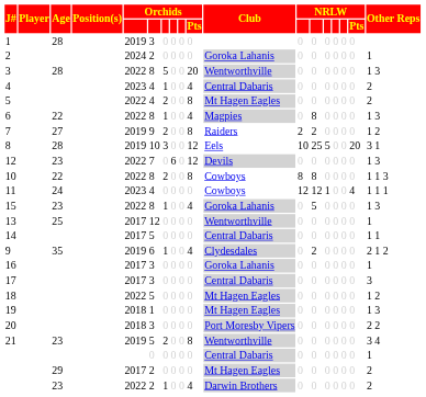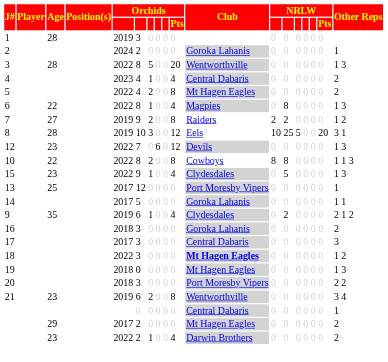 <table>
 <tr style="background:red; color:yellow;">
 <th rowspan=2>J#</th>
 <th rowspan=2 align=left>Player</th>
 <th rowspan=2 align=center>Age</th>
 <th rowspan=2 align=center>Position(s)</th>
 <th colspan=6 align=center>Orchids</th>
 <th rowspan=2 align=center>Club</th>
 <th colspan=6 align=center>NRLW</th>
 <th rowspan=2 align=center>Other Reps</th>
 </tr>
 <tr style="background:red; color:yellow;">
 <th></th>
 <th></th>
 <th></th>
 <th></th>
 <th></th>
 <th>Pts</th>
 <th></th>
 <th></th>
 <th></th>
 <th></th>
 <th></th>
 <th>Pts</th>
 </tr>
 <tr>
 <td>1</td>
 <td align=left></td>
 <td>28</td>
 <td align=center></td>
 <td>2019</td>
 <td>3</td>
 <td style="color:lightgray">0</td>
 <td style="color:lightgray">0</td>
 <td style="color:lightgray">0</td>
 <td style="color:lightgray">0</td>
 <td align=center></td>
 <td style="color:lightgray">0</td>
 <td style="color:lightgray">0</td>
 <td style="color:lightgray">0</td>
 <td style="color:lightgray">0</td>
 <td style="color:lightgray">0</td>
 <td style="color:lightgray">0</td>
 <td align=center></td>
 </tr>
 <tr>
 <td>2</td>
 <td align=left></td>
 <td></td>
 <td align=center></td>
 <td>2024</td>
 <td>2</td>
 <td style="color:lightgray">0</td>
 <td style="color:lightgray">0</td>
 <td style="color:lightgray">0</td>
 <td style="color:lightgray">0</td>
 <td align=left bgcolor=lightgray> <a href='#'>Goroka Lahanis</a></td>
 <td style="color:lightgray">0</td>
 <td style="color:lightgray">0</td>
 <td style="color:lightgray">0</td>
 <td style="color:lightgray">0</td>
 <td style="color:lightgray">0</td>
 <td style="color:lightgray">0</td>
 <td align=left> 1</td>
 </tr>
 <tr>
 <td>3</td>
 <td align=left></td>
 <td>28</td>
 <td align=center></td>
 <td>2022</td>
 <td>8</td>
 <td>5</td>
 <td style="color:lightgray">0</td>
 <td style="color:lightgray">0</td>
 <td>20</td>
 <td align=left bgcolor=lightgray> <a href='#'>Wentworthville</a></td>
 <td style="color:lightgray">0</td>
 <td style="color:lightgray">0</td>
 <td style="color:lightgray">0</td>
 <td style="color:lightgray">0</td>
 <td style="color:lightgray">0</td>
 <td style="color:lightgray">0</td>
 <td align=left> 1  3</td>
 </tr>
 <tr>
 <td>4</td>
 <td align=left></td>
 <td></td>
 <td align=center></td>
 <td>2023</td>
 <td>4</td>
 <td>1</td>
 <td style="color:lightgray">0</td>
 <td style="color:lightgray">0</td>
 <td>4</td>
 <td align=left bgcolor=lightgray> <a href='#'>Central Dabaris</a></td>
 <td style="color:lightgray">0</td>
 <td style="color:lightgray">0</td>
 <td style="color:lightgray">0</td>
 <td style="color:lightgray">0</td>
 <td style="color:lightgray">0</td>
 <td style="color:lightgray">0</td>
 <td align=left> 2</td>
 </tr>
 <tr>
 <td>5</td>
 <td align=left></td>
 <td></td>
 <td align=center></td>
 <td>2022</td>
 <td>4</td>
 <td>2</td>
 <td style="color:lightgray">0</td>
 <td style="color:lightgray">0</td>
 <td>8</td>
 <td align=left bgcolor=lightgray> <a href='#'>Mt Hagen Eagles</a></td>
 <td style="color:lightgray">0</td>
 <td style="color:lightgray">0</td>
 <td style="color:lightgray">0</td>
 <td style="color:lightgray">0</td>
 <td style="color:lightgray">0</td>
 <td style="color:lightgray">0</td>
 <td align=left> 2</td>
 </tr>
 <tr>
 <td>6</td>
 <td align=left></td>
 <td>22</td>
 <td align=center></td>
 <td>2022</td>
 <td>8</td>
 <td>1</td>
 <td style="color:lightgray">0</td>
 <td style="color:lightgray">0</td>
 <td>4</td>
 <td align=left bgcolor=lightgray> <a href='#'>Magpies</a></td>
 <td style="color:lightgray">0</td>
 <td>8</td>
 <td style="color:lightgray">0</td>
 <td style="color:lightgray">0</td>
 <td style="color:lightgray">0</td>
 <td style="color:lightgray">0</td>
 <td align=left> 1  3</td>
 </tr>
 <tr>
 <td>7</td>
 <td align=left></td>
 <td>27</td>
 <td align=center></td>
 <td>2019</td>
 <td>9</td>
 <td>2</td>
 <td style="color:lightgray">0</td>
 <td style="color:lightgray">0</td>
 <td>8</td>
 <td align=left> <a href='#'>Raiders</a></td>
 <td>2</td>
 <td>2</td>
 <td style="color:lightgray">0</td>
 <td style="color:lightgray">0</td>
 <td style="color:lightgray">0</td>
 <td style="color:lightgray">0</td>
 <td align=left> 1  2</td>
 </tr>
 <tr>
 <td>8</td>
 <td align=left></td>
 <td>28</td>
 <td align=center></td>
 <td>2019</td>
 <td>10</td>
 <td>3</td>
 <td style="color:lightgray">0</td>
 <td style="color:lightgray">0</td>
 <td>12</td>
 <td align=left> <a href='#'>Eels</a></td>
 <td>10</td>
 <td>25</td>
 <td>5</td>
 <td style="color:lightgray">0</td>
 <td style="color:lightgray">0</td>
 <td>20</td>
 <td align=left> 3  1</td>
 </tr>
 <tr>
 <td>12</td>
 <td align=left></td>
 <td>23</td>
 <td align=center></td>
 <td>2022</td>
 <td>7</td>
 <td style="color:lightgray">0</td>
 <td>6</td>
 <td style="color:lightgray">0</td>
 <td>12</td>
 <td align=left bgcolor=lightgray> <a href='#'>Devils</a></td>
 <td style="color:lightgray">0</td>
 <td style="color:lightgray">0</td>
 <td style="color:lightgray">0</td>
 <td style="color:lightgray">0</td>
 <td style="color:lightgray">0</td>
 <td style="color:lightgray">0</td>
 <td align=left> 1  3</td>
 </tr>
 <tr>
 <td>10</td>
 <td align=left></td>
 <td>22</td>
 <td align=center></td>
 <td>2022</td>
 <td>8</td>
 <td>2</td>
 <td style="color:lightgray">0</td>
 <td style="color:lightgray">0</td>
 <td>8</td>
 <td align=left> <a href='#'>Cowboys</a></td>
 <td>8</td>
 <td>8</td>
 <td style="color:lightgray">0</td>
 <td style="color:lightgray">0</td>
 <td style="color:lightgray">0</td>
 <td style="color:lightgray">0</td>
 <td align=left> 1  1  3</td>
 </tr>
 <tr>
-<td>11</td>
-<td align=left></td>
-<td>24</td>
-<td align=center></td>
-<td>2023</td>
-<td>4</td>
-<td style="color:lightgray">0</td>
-<td style="color:lightgray">0</td>
-<td style="color:lightgray">0</td>
-<td style="color:lightgray">0</td>
-<td align=left> <a href='#'>Cowboys</a></td>
-<td>12</td>
-<td>12</td>
-<td>1</td>
-<td style="color:lightgray">0</td>
-<td style="color:lightgray">0</td>
-<td>4</td>
-<td align=left> 1  1  1</td>
-</tr>
-<tr>
 <td>15</td>
 <td align=left></td>
 <td>23</td>
 <td align=center></td>
 <td>2022</td>
-<td>8</td>
+<td>9</td>
 <td>1</td>
 <td style="color:lightgray">0</td>
 <td style="color:lightgray">0</td>
 <td>4</td>
-<td align=left bgcolor=lightgray> <a href='#'>Goroka Lahanis</a></td>
+<td align=left bgcolor=lightgray> <a href='#'>Clydesdales</a></td>
 <td style="color:lightgray">0</td>
 <td>5</td>
 <td style="color:lightgray">0</td>
 <td style="color:lightgray">0</td>
 <td style="color:lightgray">0</td>
 <td style="color:lightgray">0</td>
 <td align=left> 1  3</td>
 </tr>
 <tr>
 <td>13</td>
 <td align=left></td>
 <td>25</td>
 <td align=center></td>
 <td>2017</td>
 <td>12</td>
 <td style="color:lightgray">0</td>
 <td style="color:lightgray">0</td>
 <td style="color:lightgray">0</td>
 <td style="color:lightgray">0</td>
-<td align=left bgcolor=lightgray> <a href='#'>Wentworthville</a></td>
+<td align=left bgcolor=lightgray> <a href='#'>Port Moresby Vipers</a></td>
 <td style="color:lightgray">0</td>
 <td style="color:lightgray">0</td>
 <td style="color:lightgray">0</td>
 <td style="color:lightgray">0</td>
 <td style="color:lightgray">0</td>
 <td style="color:lightgray">0</td>
 <td align=left> 1</td>
 </tr>
 <tr>
 <td>14</td>
 <td align=left></td>
 <td></td>
 <td align=center></td>
 <td>2017</td>
 <td>5</td>
 <td style="color:lightgray">0</td>
 <td style="color:lightgray">0</td>
 <td style="color:lightgray">0</td>
 <td style="color:lightgray">0</td>
-<td align=left bgcolor=lightgray> <a href='#'>Central Dabaris</a></td>
+<td align=left bgcolor=lightgray> <a href='#'>Goroka Lahanis</a></td>
 <td style="color:lightgray">0</td>
 <td style="color:lightgray">0</td>
 <td style="color:lightgray">0</td>
 <td style="color:lightgray">0</td>
 <td style="color:lightgray">0</td>
 <td style="color:lightgray">0</td>
 <td align=left> 1  1</td>
 </tr>
 <tr>
 <td>9</td>
 <td align=left></td>
 <td>35</td>
 <td align=center></td>
 <td>2019</td>
 <td>6</td>
 <td>1</td>
 <td style="color:lightgray">0</td>
 <td style="color:lightgray">0</td>
 <td>4</td>
 <td align=left bgcolor=lightgray> <a href='#'>Clydesdales</a></td>
 <td style="color:lightgray">0</td>
 <td>2</td>
 <td style="color:lightgray">0</td>
 <td style="color:lightgray">0</td>
 <td style="color:lightgray">0</td>
 <td style="color:lightgray">0</td>
 <td align=left> 2  1  2</td>
 </tr>
 <tr>
 <td>16</td>
 <td align=left></td>
 <td></td>
 <td align=center></td>
-<td>2017</td>
+<td>2018</td>
 <td>3</td>
 <td style="color:lightgray">0</td>
 <td style="color:lightgray">0</td>
 <td style="color:lightgray">0</td>
 <td style="color:lightgray">0</td>
 <td align=left bgcolor=lightgray> <a href='#'>Goroka Lahanis</a></td>
 <td style="color:lightgray">0</td>
 <td style="color:lightgray">0</td>
 <td style="color:lightgray">0</td>
 <td style="color:lightgray">0</td>
 <td style="color:lightgray">0</td>
 <td style="color:lightgray">0</td>
-<td align=left> 1</td>
+<td align=left> 2</td>
 </tr>
 <tr>
 <td>17</td>
 <td align=left></td>
 <td></td>
 <td align=center></td>
 <td>2017</td>
 <td>3</td>
 <td style="color:lightgray">0</td>
 <td style="color:lightgray">0</td>
 <td style="color:lightgray">0</td>
 <td style="color:lightgray">0</td>
 <td align=left bgcolor=lightgray> <a href='#'>Central Dabaris</a></td>
 <td style="color:lightgray">0</td>
 <td style="color:lightgray">0</td>
 <td style="color:lightgray">0</td>
 <td style="color:lightgray">0</td>
 <td style="color:lightgray">0</td>
 <td style="color:lightgray">0</td>
 <td align=left> 3</td>
 </tr>
 <tr>
 <td>18</td>
 <td align=left></td>
 <td></td>
 <td align=center></td>
 <td>2022</td>
-<td>5</td>
+<td>3</td>
 <td style="color:lightgray">0</td>
 <td style="color:lightgray">0</td>
 <td style="color:lightgray">0</td>
 <td style="color:lightgray">0</td>
-<td align=left bgcolor=lightgray> <a href='#'>Mt Hagen Eagles</a></td>
+<td align=left bgcolor=lightgray><strong> <a href='#'>Mt Hagen Eagles</a></strong></td>
 <td style="color:lightgray">0</td>
 <td style="color:lightgray">0</td>
 <td style="color:lightgray">0</td>
 <td style="color:lightgray">0</td>
 <td style="color:lightgray">0</td>
 <td style="color:lightgray">0</td>
 <td align=left> 1  2</td>
 </tr>
 <tr>
 <td>19</td>
 <td align=left></td>
 <td></td>
 <td align=center></td>
 <td>2018</td>
-<td>1</td>
+<td>0</td>
 <td style="color:lightgray">0</td>
 <td style="color:lightgray">0</td>
 <td style="color:lightgray">0</td>
 <td style="color:lightgray">0</td>
 <td align=left bgcolor=lightgray> <a href='#'>Mt Hagen Eagles</a></td>
 <td style="color:lightgray">0</td>
 <td style="color:lightgray">0</td>
 <td style="color:lightgray">0</td>
 <td style="color:lightgray">0</td>
 <td style="color:lightgray">0</td>
 <td style="color:lightgray">0</td>
 <td align=left> 1  3</td>
 </tr>
 <tr>
 <td>20</td>
 <td align=left></td>
 <td></td>
 <td align=center></td>
 <td>2018</td>
 <td>3</td>
 <td style="color:lightgray">0</td>
 <td style="color:lightgray">0</td>
 <td style="color:lightgray">0</td>
 <td style="color:lightgray">0</td>
 <td align=left bgcolor=lightgray> <a href='#'>Port Moresby Vipers</a></td>
 <td style="color:lightgray">0</td>
 <td style="color:lightgray">0</td>
 <td style="color:lightgray">0</td>
 <td style="color:lightgray">0</td>
 <td style="color:lightgray">0</td>
 <td style="color:lightgray">0</td>
 <td align=left> 2  2</td>
 </tr>
 <tr>
 <td>21</td>
 <td align=left></td>
 <td>23</td>
 <td align=center></td>
 <td>2019</td>
-<td>5</td>
+<td>6</td>
 <td>2</td>
 <td style="color:lightgray">0</td>
 <td style="color:lightgray">0</td>
 <td>8</td>
 <td align=left bgcolor=lightgray> <a href='#'>Wentworthville</a></td>
 <td style="color:lightgray">0</td>
 <td style="color:lightgray">0</td>
 <td style="color:lightgray">0</td>
 <td style="color:lightgray">0</td>
 <td style="color:lightgray">0</td>
 <td style="color:lightgray">0</td>
 <td align=left> 3  4</td>
 </tr>
 <tr>
 <td></td>
 <td align=left></td>
 <td></td>
 <td align=center></td>
 <td></td>
 <td style="color:lightgray">0</td>
 <td style="color:lightgray">0</td>
 <td style="color:lightgray">0</td>
 <td style="color:lightgray">0</td>
 <td style="color:lightgray">0</td>
 <td align=left bgcolor=lightgray> <a href='#'>Central Dabaris</a></td>
 <td style="color:lightgray">0</td>
 <td style="color:lightgray">0</td>
 <td style="color:lightgray">0</td>
 <td style="color:lightgray">0</td>
 <td style="color:lightgray">0</td>
 <td style="color:lightgray">0</td>
 <td align=left> 1</td>
 </tr>
 <tr>
 <td></td>
 <td align=left></td>
 <td>29</td>
 <td align=center></td>
 <td>2017</td>
 <td>2</td>
 <td style="color:lightgray">0</td>
 <td style="color:lightgray">0</td>
 <td style="color:lightgray">0</td>
 <td style="color:lightgray">0</td>
 <td align=left bgcolor=lightgray> <a href='#'>Mt Hagen Eagles</a></td>
 <td style="color:lightgray">0</td>
 <td style="color:lightgray">0</td>
 <td style="color:lightgray">0</td>
 <td style="color:lightgray">0</td>
 <td style="color:lightgray">0</td>
 <td style="color:lightgray">0</td>
 <td align=left> 2</td>
 </tr>
 <tr>
 <td></td>
 <td align=left></td>
 <td>23</td>
 <td align=center></td>
 <td>2022</td>
 <td>2</td>
 <td>1</td>
 <td style="color:lightgray">0</td>
 <td style="color:lightgray">0</td>
 <td>4</td>
 <td align=left bgcolor=lightgray> <a href='#'>Darwin Brothers</a></td>
 <td style="color:lightgray">0</td>
 <td style="color:lightgray">0</td>
 <td style="color:lightgray">0</td>
 <td style="color:lightgray">0</td>
 <td style="color:lightgray">0</td>
 <td style="color:lightgray">0</td>
 <td align=left> 2</td>
 </tr>
 </table>
